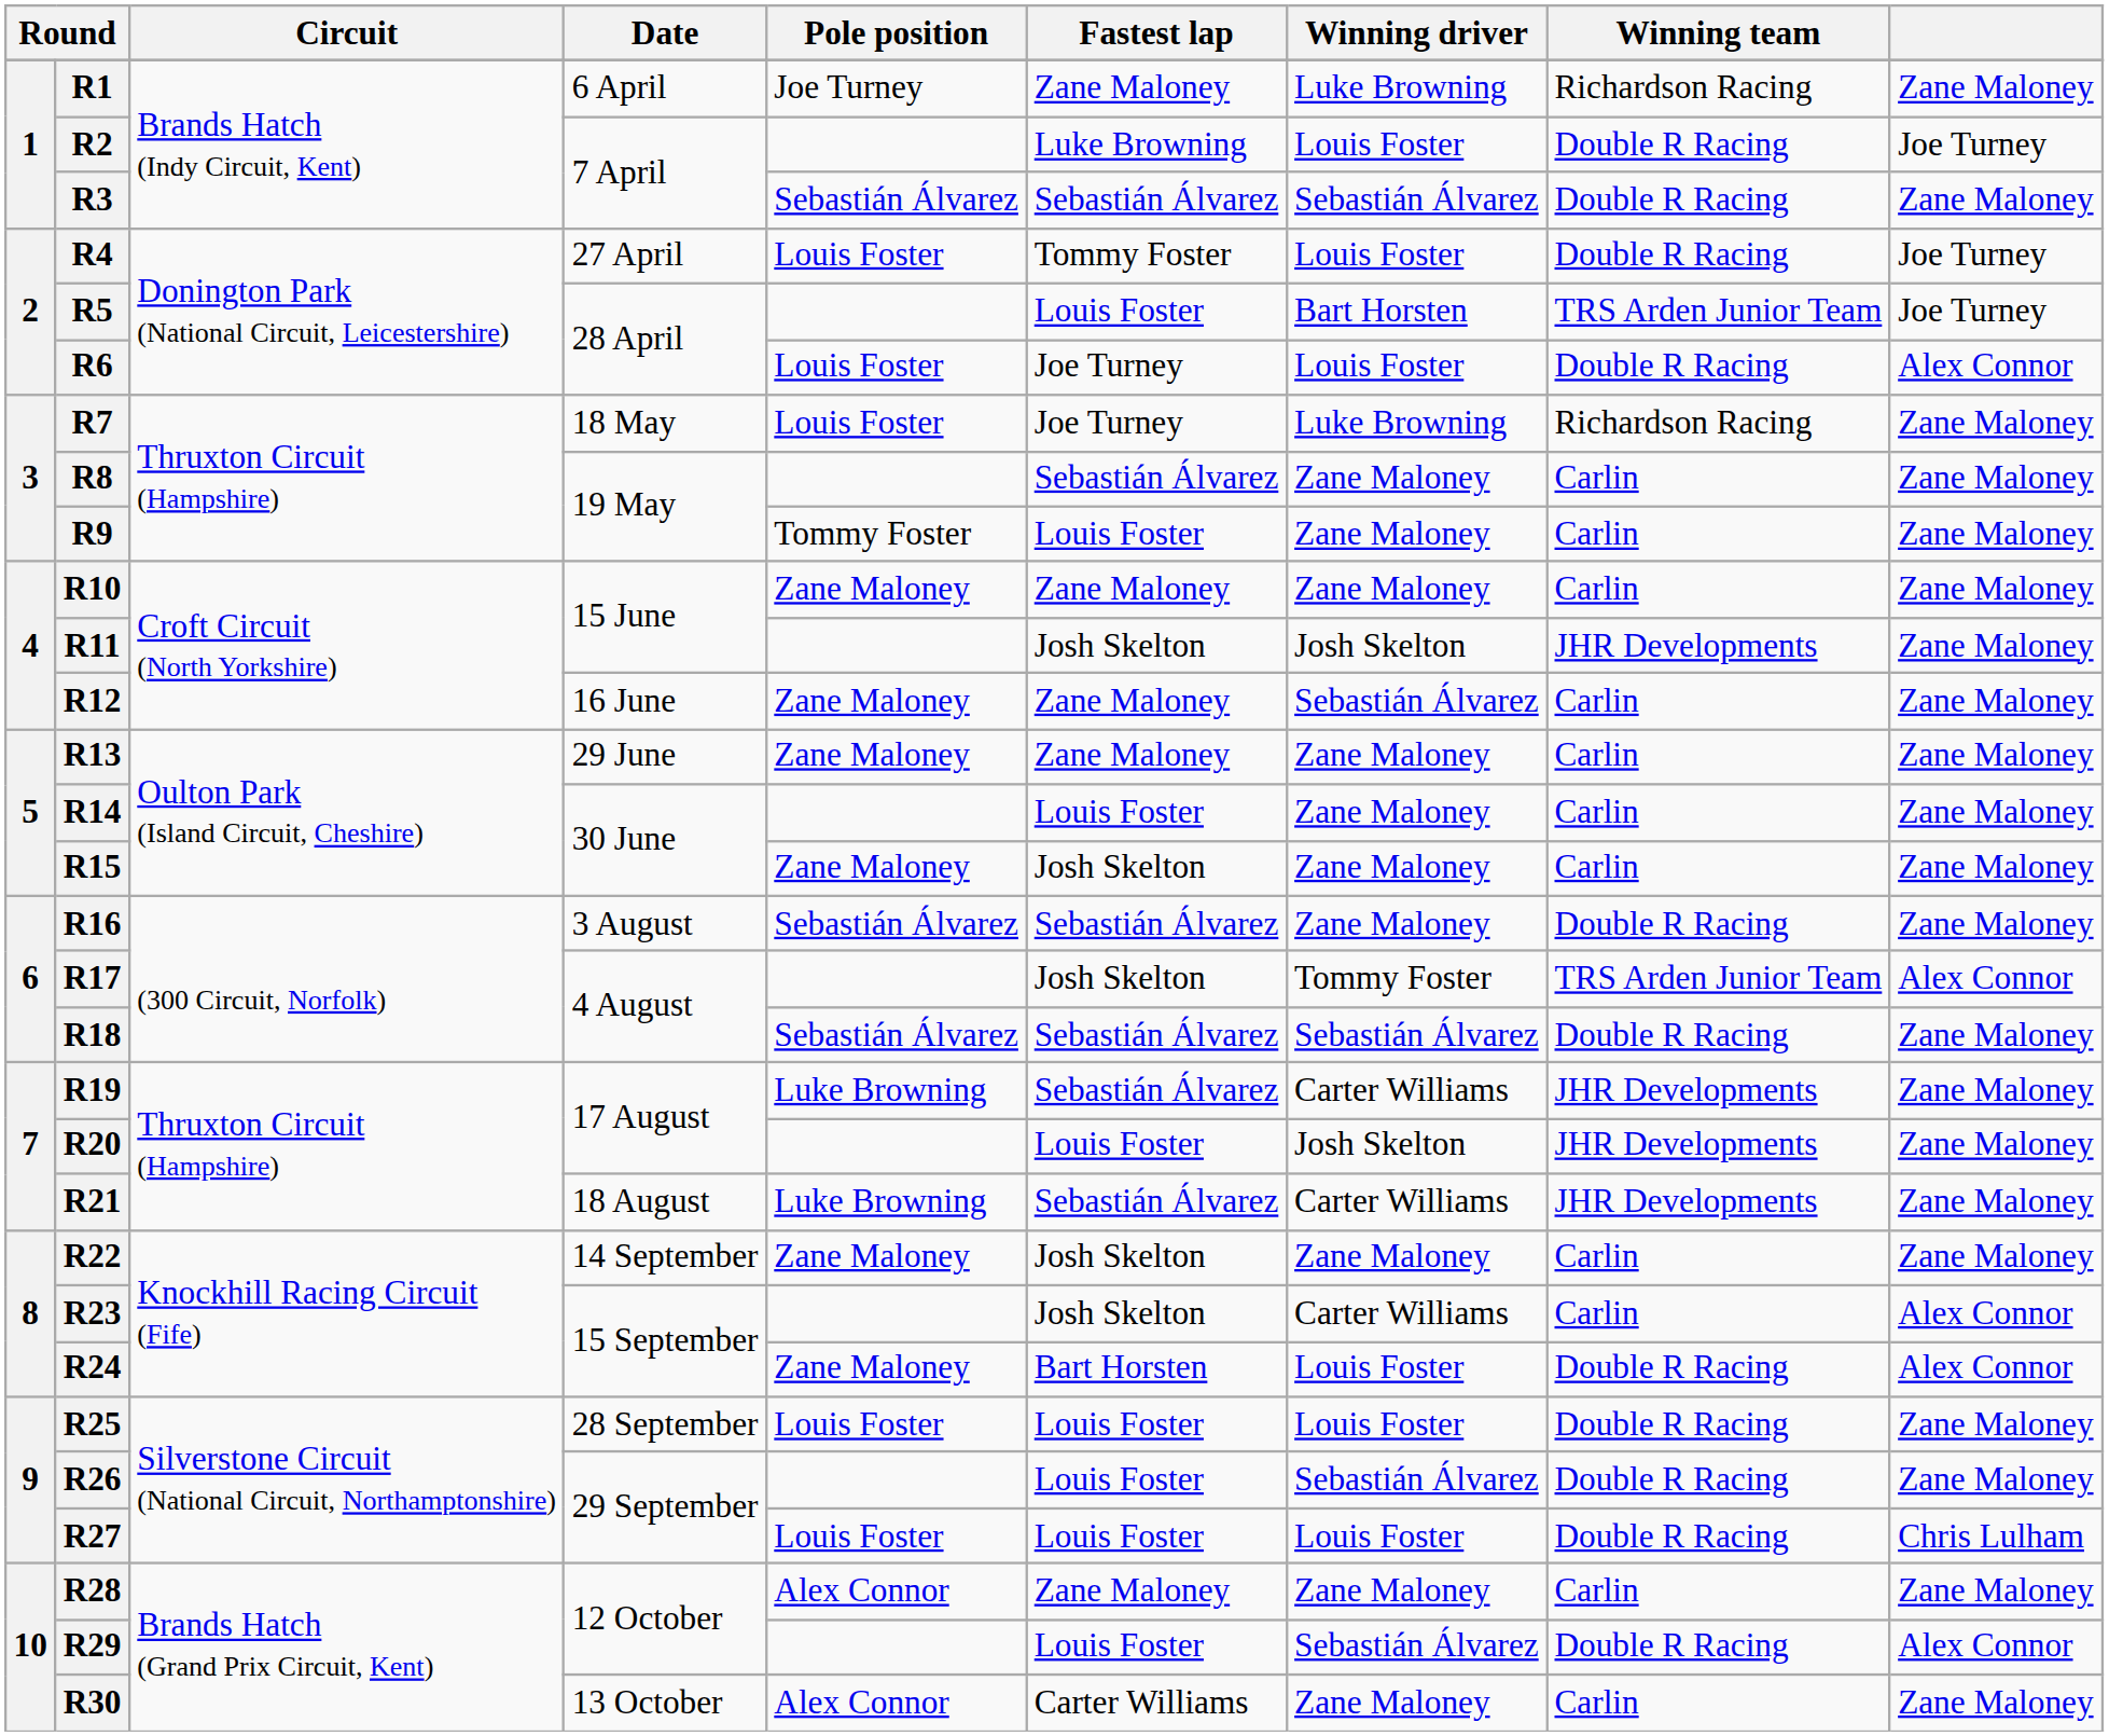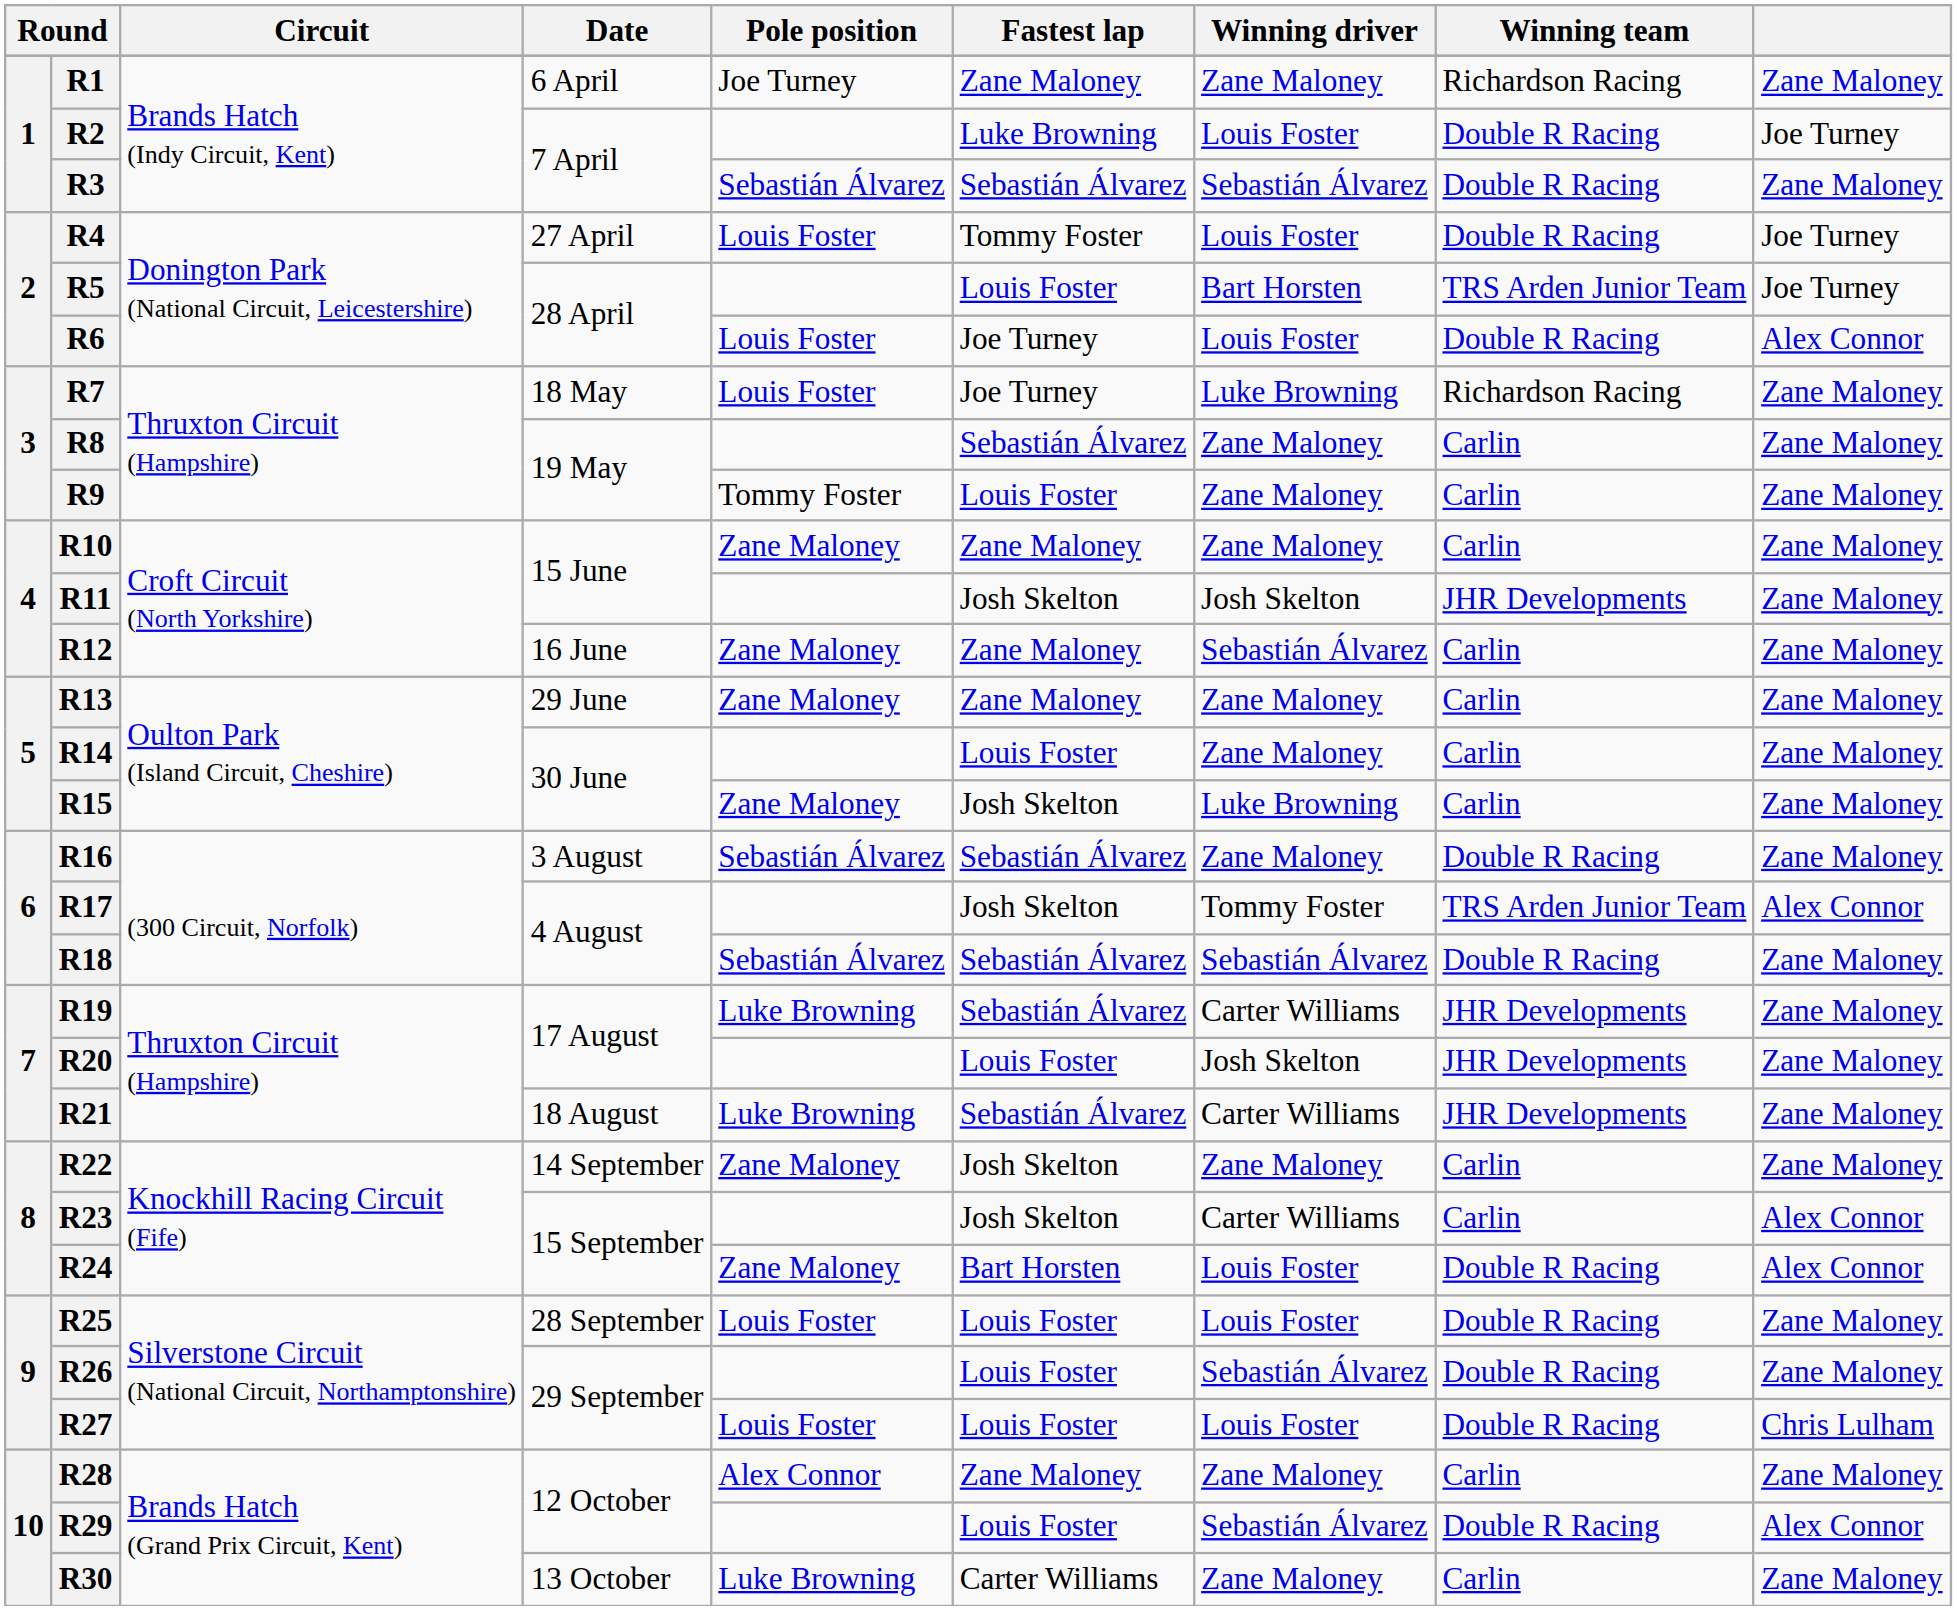 <table class="wikitable" style="font-size: 85%">
 <tr>
 <th colspan=2>Round</th>
 <th>Circuit</th>
 <th>Date</th>
 <th>Pole position</th>
 <th>Fastest lap</th>
 <th>Winning driver</th>
 <th>Winning team</th>
 <th></th>
 </tr>
 <tr>
 </tr>
 <tr>
 <th rowspan=3>1</th>
 <th>R1</th>
 <td rowspan=3><a href='#'>Brands Hatch</a><br><small>(Indy Circuit, <a href='#'>Kent</a>)</small></td>
 <td>6 April</td>
 <td> Joe Turney</td>
 <td> <a href='#'>Zane Maloney</a></td>
-<td> <a href='#'>Luke Browning</a></td>
+<td> <a href='#'>Zane Maloney</a></td>
 <td>Richardson Racing</td>
 <td> <a href='#'>Zane Maloney</a></td>
 </tr>
 <tr>
 <th>R2</th>
 <td rowspan=2>7 April</td>
 <td></td>
 <td> <a href='#'>Luke Browning</a></td>
 <td> <a href='#'>Louis Foster</a></td>
 <td><a href='#'>Double R Racing</a></td>
 <td> Joe Turney</td>
 </tr>
 <tr>
 <th>R3</th>
 <td nowrap> <a href='#'>Sebastián Álvarez</a></td>
 <td nowrap> <a href='#'>Sebastián Álvarez</a></td>
 <td nowrap> <a href='#'>Sebastián Álvarez</a></td>
 <td><a href='#'>Double R Racing</a></td>
 <td nowrap> <a href='#'>Zane Maloney</a></td>
 </tr>
 <tr>
 <th rowspan=3>2</th>
 <th>R4</th>
 <td rowspan=3><a href='#'>Donington Park</a><br><small>(National Circuit, <a href='#'>Leicestershire</a>)</small></td>
 <td>27 April</td>
 <td> <a href='#'>Louis Foster</a></td>
 <td> Tommy Foster</td>
 <td> <a href='#'>Louis Foster</a></td>
 <td><a href='#'>Double R Racing</a></td>
 <td> Joe Turney</td>
 </tr>
 <tr>
 <th>R5</th>
 <td rowspan=2>28 April</td>
 <td></td>
 <td> <a href='#'>Louis Foster</a></td>
 <td> <a href='#'>Bart Horsten</a></td>
 <td nowrap><a href='#'>TRS Arden Junior Team</a></td>
 <td> Joe Turney</td>
 </tr>
 <tr>
 <th>R6</th>
 <td> <a href='#'>Louis Foster</a></td>
 <td> Joe Turney</td>
 <td> <a href='#'>Louis Foster</a></td>
 <td><a href='#'>Double R Racing</a></td>
 <td> <a href='#'>Alex Connor</a></td>
 </tr>
 <tr>
 <th rowspan=3>3</th>
 <th>R7</th>
 <td rowspan=3><a href='#'>Thruxton Circuit</a><br><small>(<a href='#'>Hampshire</a>)</small></td>
 <td>18 May</td>
 <td> <a href='#'>Louis Foster</a></td>
 <td> Joe Turney</td>
 <td> <a href='#'>Luke Browning</a></td>
 <td>Richardson Racing</td>
 <td> <a href='#'>Zane Maloney</a></td>
 </tr>
 <tr>
 <th>R8</th>
 <td rowspan=2>19 May</td>
 <td></td>
 <td> <a href='#'>Sebastián Álvarez</a></td>
 <td> <a href='#'>Zane Maloney</a></td>
 <td><a href='#'>Carlin</a></td>
 <td> <a href='#'>Zane Maloney</a></td>
 </tr>
 <tr>
 <th>R9</th>
 <td> Tommy Foster</td>
 <td> <a href='#'>Louis Foster</a></td>
 <td> <a href='#'>Zane Maloney</a></td>
 <td><a href='#'>Carlin</a></td>
 <td> <a href='#'>Zane Maloney</a></td>
 </tr>
 <tr>
 <th rowspan=3>4</th>
 <th>R10</th>
 <td rowspan=3><a href='#'>Croft Circuit</a><br><small>(<a href='#'>North Yorkshire</a>)</small></td>
 <td rowspan=2>15 June</td>
 <td> <a href='#'>Zane Maloney</a></td>
 <td> <a href='#'>Zane Maloney</a></td>
 <td> <a href='#'>Zane Maloney</a></td>
 <td><a href='#'>Carlin</a></td>
 <td> <a href='#'>Zane Maloney</a></td>
 </tr>
 <tr>
 <th>R11</th>
 <td></td>
 <td> Josh Skelton</td>
 <td> Josh Skelton</td>
 <td><a href='#'>JHR Developments</a></td>
 <td> <a href='#'>Zane Maloney</a></td>
 </tr>
 <tr>
 <th>R12</th>
 <td>16 June</td>
 <td> <a href='#'>Zane Maloney</a></td>
 <td> <a href='#'>Zane Maloney</a></td>
 <td> <a href='#'>Sebastián Álvarez</a></td>
 <td><a href='#'>Carlin</a></td>
 <td> <a href='#'>Zane Maloney</a></td>
 </tr>
 <tr>
 <th rowspan=3>5</th>
 <th>R13</th>
 <td rowspan=3><a href='#'>Oulton Park</a><br><small>(Island Circuit, <a href='#'>Cheshire</a>)</small></td>
 <td>29 June</td>
 <td> <a href='#'>Zane Maloney</a></td>
 <td> <a href='#'>Zane Maloney</a></td>
 <td> <a href='#'>Zane Maloney</a></td>
 <td><a href='#'>Carlin</a></td>
 <td> <a href='#'>Zane Maloney</a></td>
 </tr>
 <tr>
 <th>R14</th>
 <td rowspan=2>30 June</td>
 <td></td>
 <td> <a href='#'>Louis Foster</a></td>
 <td> <a href='#'>Zane Maloney</a></td>
 <td><a href='#'>Carlin</a></td>
 <td> <a href='#'>Zane Maloney</a></td>
 </tr>
 <tr>
 <th>R15</th>
 <td> <a href='#'>Zane Maloney</a></td>
 <td> Josh Skelton</td>
-<td> <a href='#'>Zane Maloney</a></td>
+<td> <a href='#'>Luke Browning</a></td>
 <td><a href='#'>Carlin</a></td>
 <td> <a href='#'>Zane Maloney</a></td>
 </tr>
 <tr>
 <th rowspan=3>6</th>
 <th>R16</th>
 <td rowspan=3><br><small>(300 Circuit, <a href='#'>Norfolk</a>)</small></td>
 <td>3 August</td>
 <td> <a href='#'>Sebastián Álvarez</a></td>
 <td> <a href='#'>Sebastián Álvarez</a></td>
 <td> <a href='#'>Zane Maloney</a></td>
 <td><a href='#'>Double R Racing</a></td>
 <td> <a href='#'>Zane Maloney</a></td>
 </tr>
 <tr>
 <th>R17</th>
 <td rowspan=2>4 August</td>
 <td></td>
 <td> Josh Skelton</td>
 <td> Tommy Foster</td>
 <td><a href='#'>TRS Arden Junior Team</a></td>
 <td> <a href='#'>Alex Connor</a></td>
 </tr>
 <tr>
 <th>R18</th>
 <td> <a href='#'>Sebastián Álvarez</a></td>
 <td> <a href='#'>Sebastián Álvarez</a></td>
 <td> <a href='#'>Sebastián Álvarez</a></td>
 <td><a href='#'>Double R Racing</a></td>
 <td> <a href='#'>Zane Maloney</a></td>
 </tr>
 <tr>
 <th rowspan=3>7</th>
 <th>R19</th>
 <td rowspan=3><a href='#'>Thruxton Circuit</a><br><small>(<a href='#'>Hampshire</a>)</small></td>
 <td rowspan=2>17 August</td>
 <td> <a href='#'>Luke Browning</a></td>
 <td> <a href='#'>Sebastián Álvarez</a></td>
 <td> Carter Williams</td>
 <td><a href='#'>JHR Developments</a></td>
 <td> <a href='#'>Zane Maloney</a></td>
 </tr>
 <tr>
 <th>R20</th>
 <td></td>
 <td> <a href='#'>Louis Foster</a></td>
 <td> Josh Skelton</td>
 <td><a href='#'>JHR Developments</a></td>
 <td> <a href='#'>Zane Maloney</a></td>
 </tr>
 <tr>
 <th>R21</th>
 <td>18 August</td>
 <td> <a href='#'>Luke Browning</a></td>
 <td> <a href='#'>Sebastián Álvarez</a></td>
 <td> Carter Williams</td>
 <td><a href='#'>JHR Developments</a></td>
 <td> <a href='#'>Zane Maloney</a></td>
 </tr>
 <tr>
 <th rowspan=3>8</th>
 <th>R22</th>
 <td rowspan=3><a href='#'>Knockhill Racing Circuit</a><br><small>(<a href='#'>Fife</a>)</small></td>
 <td nowrap>14 September</td>
 <td> <a href='#'>Zane Maloney</a></td>
 <td> Josh Skelton</td>
 <td> <a href='#'>Zane Maloney</a></td>
 <td><a href='#'>Carlin</a></td>
 <td> <a href='#'>Zane Maloney</a></td>
 </tr>
 <tr>
 <th>R23</th>
 <td rowspan=2>15 September</td>
 <td></td>
 <td> Josh Skelton</td>
 <td> Carter Williams</td>
 <td><a href='#'>Carlin</a></td>
 <td> <a href='#'>Alex Connor</a></td>
 </tr>
 <tr>
 <th>R24</th>
 <td> <a href='#'>Zane Maloney</a></td>
 <td> <a href='#'>Bart Horsten</a></td>
 <td> <a href='#'>Louis Foster</a></td>
 <td><a href='#'>Double R Racing</a></td>
 <td> <a href='#'>Alex Connor</a></td>
 </tr>
 <tr>
 <th rowspan=3>9</th>
 <th>R25</th>
 <td rowspan=3><a href='#'>Silverstone Circuit</a><br><small>(National Circuit, <a href='#'>Northamptonshire</a>)</small></td>
 <td nowrap>28 September</td>
 <td> <a href='#'>Louis Foster</a></td>
 <td> <a href='#'>Louis Foster</a></td>
 <td> <a href='#'>Louis Foster</a></td>
 <td><a href='#'>Double R Racing</a></td>
 <td> <a href='#'>Zane Maloney</a></td>
 </tr>
 <tr>
 <th>R26</th>
 <td rowspan=2>29 September</td>
 <td></td>
 <td> <a href='#'>Louis Foster</a></td>
 <td> <a href='#'>Sebastián Álvarez</a></td>
 <td><a href='#'>Double R Racing</a></td>
 <td> <a href='#'>Zane Maloney</a></td>
 </tr>
 <tr>
 <th>R27</th>
 <td> <a href='#'>Louis Foster</a></td>
 <td> <a href='#'>Louis Foster</a></td>
 <td> <a href='#'>Louis Foster</a></td>
 <td><a href='#'>Double R Racing</a></td>
 <td> <a href='#'>Chris Lulham</a></td>
 </tr>
 <tr>
 <th rowspan=3>10</th>
 <th>R28</th>
 <td rowspan=3><a href='#'>Brands Hatch</a><br><small>(Grand Prix Circuit, <a href='#'>Kent</a>)</small></td>
 <td rowspan=2>12 October</td>
 <td> <a href='#'>Alex Connor</a></td>
 <td> <a href='#'>Zane Maloney</a></td>
 <td> <a href='#'>Zane Maloney</a></td>
 <td><a href='#'>Carlin</a></td>
 <td> <a href='#'>Zane Maloney</a></td>
 </tr>
 <tr>
 <th>R29</th>
 <td></td>
 <td> <a href='#'>Louis Foster</a></td>
 <td> <a href='#'>Sebastián Álvarez</a></td>
 <td><a href='#'>Double R Racing</a></td>
 <td> <a href='#'>Alex Connor</a></td>
 </tr>
 <tr>
 <th>R30</th>
 <td>13 October</td>
-<td> <a href='#'>Alex Connor</a></td>
+<td> <a href='#'>Luke Browning</a></td>
 <td> Carter Williams</td>
 <td> <a href='#'>Zane Maloney</a></td>
 <td><a href='#'>Carlin</a></td>
 <td> <a href='#'>Zane Maloney</a></td>
 </tr>
 </table>
